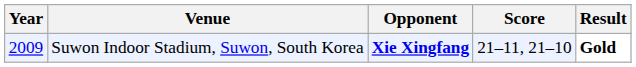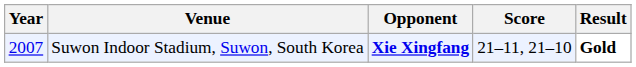 <table class="sortable wikitable" style="font-size: 90%;">
 <tr>
 <th>Year</th>
 <th>Venue</th>
 <th>Opponent</th>
 <th>Score</th>
 <th>Result</th>
 </tr>
 <tr style="background:#ECF2FF">
-<td align="center"><a href='#'>2009</a></td>
+<td align="center"><a href='#'>2007</a></td>
 <td align="left">Suwon Indoor Stadium, <a href='#'>Suwon</a>,  South Korea</td>
 <td align="left"><strong> <a href='#'>Xie Xingfang</a></strong></td>
 <td align="left">21–11, 21–10</td>
 <td style="text-align:left; background:white"> <strong>Gold</strong></td>
 </tr>
 </table>
